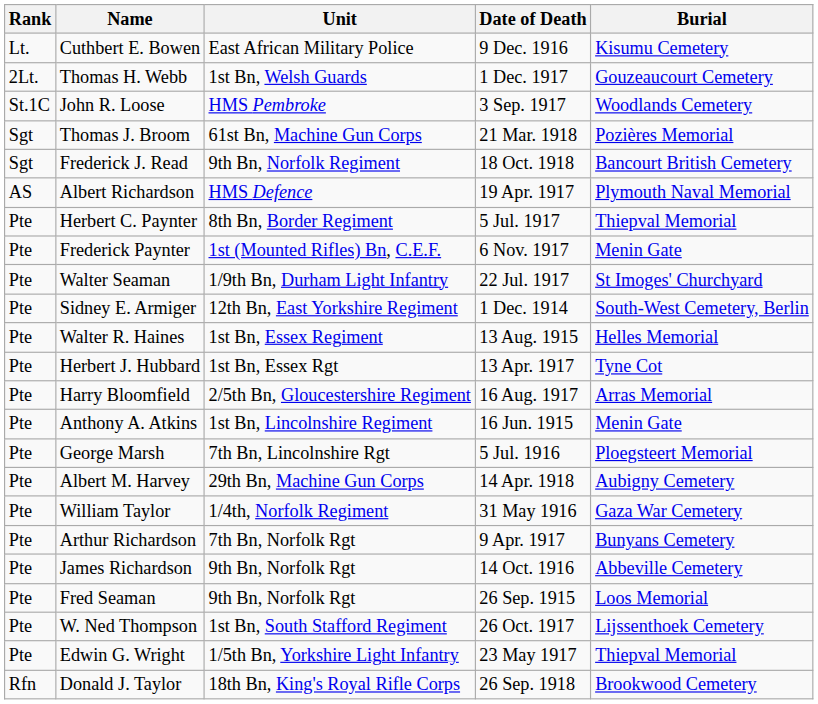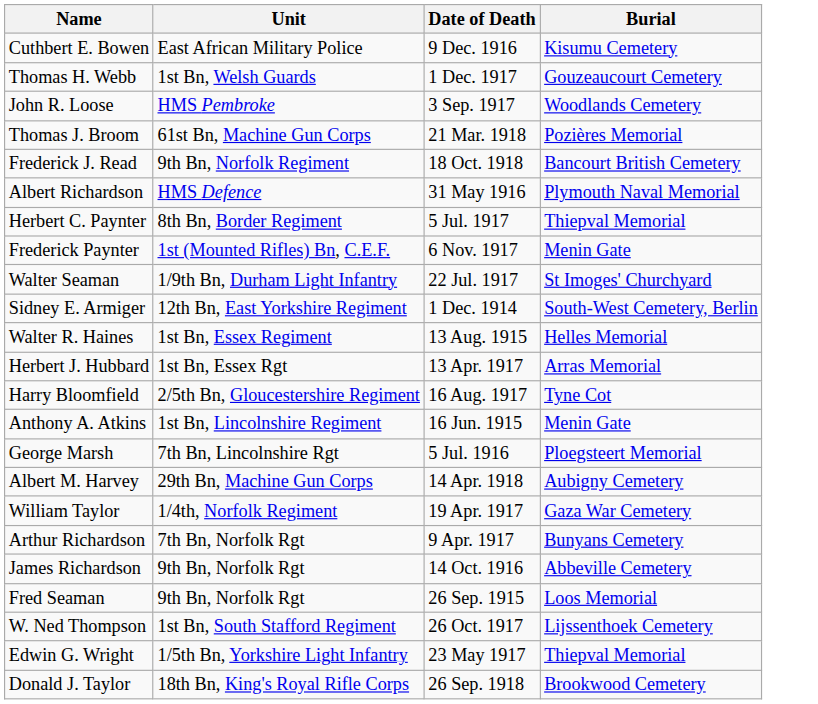 <table class="wikitable">
 <tr>
-<th>Rank</th>
 <th>Name</th>
 <th>Unit</th>
 <th>Date of Death</th>
 <th>Burial</th>
 </tr>
 <tr>
-<td>Lt.</td>
 <td>Cuthbert E. Bowen</td>
 <td>East African Military Police</td>
 <td>9 Dec. 1916</td>
 <td><a href='#'>Kisumu Cemetery</a></td>
 </tr>
 <tr>
-<td>2Lt.</td>
 <td>Thomas H. Webb</td>
 <td>1st Bn, <a href='#'>Welsh Guards</a></td>
 <td>1 Dec. 1917</td>
 <td><a href='#'>Gouzeaucourt Cemetery</a></td>
 </tr>
 <tr>
-<td>St.1C</td>
 <td>John R. Loose</td>
 <td><a href='#'>HMS <em>Pembroke</em></a></td>
 <td>3 Sep. 1917</td>
 <td><a href='#'>Woodlands Cemetery</a></td>
 </tr>
 <tr>
-<td>Sgt</td>
 <td>Thomas J. Broom</td>
 <td>61st Bn, <a href='#'>Machine Gun Corps</a></td>
 <td>21 Mar. 1918</td>
 <td><a href='#'>Pozières Memorial</a></td>
 </tr>
 <tr>
-<td>Sgt</td>
 <td>Frederick J. Read</td>
 <td>9th Bn, <a href='#'>Norfolk Regiment</a></td>
 <td>18 Oct. 1918</td>
 <td><a href='#'>Bancourt British Cemetery</a></td>
 </tr>
 <tr>
-<td>AS</td>
 <td>Albert Richardson</td>
 <td><a href='#'>HMS <em>Defence</em></a></td>
-<td>19 Apr. 1917</td>
+<td>31 May 1916</td>
 <td><a href='#'>Plymouth Naval Memorial</a></td>
 </tr>
 <tr>
-<td>Pte</td>
 <td>Herbert C. Paynter</td>
 <td>8th Bn, <a href='#'>Border Regiment</a></td>
 <td>5 Jul. 1917</td>
 <td><a href='#'>Thiepval Memorial</a></td>
 </tr>
 <tr>
-<td>Pte</td>
 <td>Frederick Paynter</td>
 <td><a href='#'>1st (Mounted Rifles) Bn</a>, <a href='#'>C.E.F.</a></td>
 <td>6 Nov. 1917</td>
 <td><a href='#'>Menin Gate</a></td>
 </tr>
 <tr>
-<td>Pte</td>
 <td>Walter Seaman</td>
 <td>1/9th Bn, <a href='#'>Durham Light Infantry</a></td>
 <td>22 Jul. 1917</td>
 <td><a href='#'>St Imoges' Churchyard</a></td>
 </tr>
 <tr>
-<td>Pte</td>
 <td>Sidney E. Armiger</td>
 <td>12th Bn, <a href='#'>East Yorkshire Regiment</a></td>
 <td>1 Dec. 1914</td>
 <td><a href='#'>South-West Cemetery, Berlin</a></td>
 </tr>
 <tr>
-<td>Pte</td>
 <td>Walter R. Haines</td>
 <td>1st Bn, <a href='#'>Essex Regiment</a></td>
 <td>13 Aug. 1915</td>
 <td><a href='#'>Helles Memorial</a></td>
 </tr>
 <tr>
-<td>Pte</td>
 <td>Herbert J. Hubbard</td>
 <td>1st Bn, Essex Rgt</td>
 <td>13 Apr. 1917</td>
+<td><a href='#'>Arras Memorial</a></td>
+</tr>
+<tr>
+<td>Harry Bloomfield</td>
+<td>2/5th Bn, <a href='#'>Gloucestershire Regiment</a></td>
+<td>16 Aug. 1917</td>
 <td><a href='#'>Tyne Cot</a></td>
 </tr>
 <tr>
-<td>Pte</td>
-<td>Harry Bloomfield</td>
-<td>2/5th Bn, <a href='#'>Gloucestershire Regiment</a></td>
-<td>16 Aug. 1917</td>
-<td><a href='#'>Arras Memorial</a></td>
-</tr>
-<tr>
-<td>Pte</td>
 <td>Anthony A. Atkins</td>
 <td>1st Bn, <a href='#'>Lincolnshire Regiment</a></td>
 <td>16 Jun. 1915</td>
 <td><a href='#'>Menin Gate</a></td>
 </tr>
 <tr>
-<td>Pte</td>
 <td>George Marsh</td>
 <td>7th Bn, Lincolnshire Rgt</td>
 <td>5 Jul. 1916</td>
 <td><a href='#'>Ploegsteert Memorial</a></td>
 </tr>
 <tr>
-<td>Pte</td>
 <td>Albert M. Harvey</td>
 <td>29th Bn, <a href='#'>Machine Gun Corps</a></td>
 <td>14 Apr. 1918</td>
 <td><a href='#'>Aubigny Cemetery</a></td>
 </tr>
 <tr>
-<td>Pte</td>
 <td>William Taylor</td>
 <td>1/4th, <a href='#'>Norfolk Regiment</a></td>
-<td>31 May 1916</td>
+<td>19 Apr. 1917</td>
 <td><a href='#'>Gaza War Cemetery</a></td>
 </tr>
 <tr>
-<td>Pte</td>
 <td>Arthur Richardson</td>
 <td>7th Bn, Norfolk Rgt</td>
 <td>9 Apr. 1917</td>
 <td><a href='#'>Bunyans Cemetery</a></td>
 </tr>
 <tr>
-<td>Pte</td>
 <td>James Richardson</td>
 <td>9th Bn, Norfolk Rgt</td>
 <td>14 Oct. 1916</td>
 <td><a href='#'>Abbeville Cemetery</a></td>
 </tr>
 <tr>
-<td>Pte</td>
 <td>Fred Seaman</td>
 <td>9th Bn, Norfolk Rgt</td>
 <td>26 Sep. 1915</td>
 <td><a href='#'>Loos Memorial</a></td>
 </tr>
 <tr>
-<td>Pte</td>
 <td>W. Ned Thompson</td>
 <td>1st Bn, <a href='#'>South Stafford Regiment</a></td>
 <td>26 Oct. 1917</td>
 <td><a href='#'>Lijssenthoek Cemetery</a></td>
 </tr>
 <tr>
-<td>Pte</td>
 <td>Edwin G. Wright</td>
 <td>1/5th Bn, <a href='#'>Yorkshire Light Infantry</a></td>
 <td>23 May 1917</td>
 <td><a href='#'>Thiepval Memorial</a></td>
 </tr>
 <tr>
-<td>Rfn</td>
 <td>Donald J. Taylor</td>
 <td>18th Bn, <a href='#'>King's Royal Rifle Corps</a></td>
 <td>26 Sep. 1918</td>
 <td><a href='#'>Brookwood Cemetery</a></td>
 </tr>
 </table>
